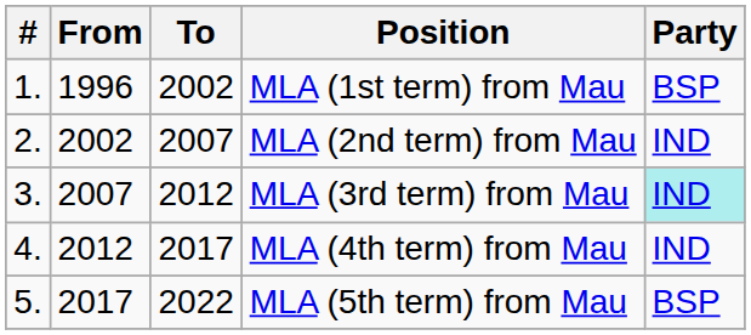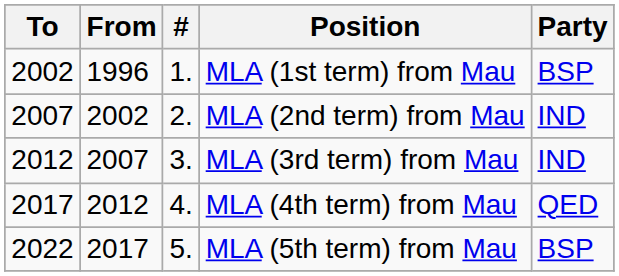 <table class="wikitable sortable">
 <tr>
+<th>To</th>
+<th>From</th>
 <th>#</th>
-<th>From</th>
-<th>To</th>
 <th>Position</th>
 <th>Party</th>
 </tr>
 <tr>
+<td>2002</td>
+<td>1996</td>
 <td>1.</td>
-<td>1996</td>
-<td>2002</td>
 <td><a href='#'>MLA</a> (1st term) from <a href='#'>Mau</a></td>
 <td><a href='#'>BSP</a></td>
 </tr>
 <tr>
+<td>2007</td>
+<td>2002</td>
 <td>2.</td>
-<td>2002</td>
-<td>2007</td>
 <td><a href='#'>MLA</a> (2nd term) from <a href='#'>Mau</a></td>
 <td><a href='#'>IND</a></td>
 </tr>
 <tr>
+<td>2012</td>
+<td>2007</td>
 <td>3.</td>
-<td>2007</td>
-<td>2012</td>
 <td><a href='#'>MLA</a> (3rd term) from <a href='#'>Mau</a></td>
-<td style="background: paleturquoise;"><a href='#'>IND</a></td>
-</tr>
-<tr>
-<td>4.</td>
-<td>2012</td>
-<td>2017</td>
-<td><a href='#'>MLA</a> (4th term) from <a href='#'>Mau</a></td>
 <td><a href='#'>IND</a></td>
 </tr>
 <tr>
+<td>2017</td>
+<td>2012</td>
+<td>4.</td>
+<td><a href='#'>MLA</a> (4th term) from <a href='#'>Mau</a></td>
+<td><a href='#'>QED</a></td>
+</tr>
+<tr>
+<td>2022</td>
+<td>2017</td>
 <td>5.</td>
-<td>2017</td>
-<td>2022</td>
 <td><a href='#'>MLA</a> (5th term) from <a href='#'>Mau</a></td>
 <td><a href='#'>BSP</a></td>
 </tr>
 </table>
